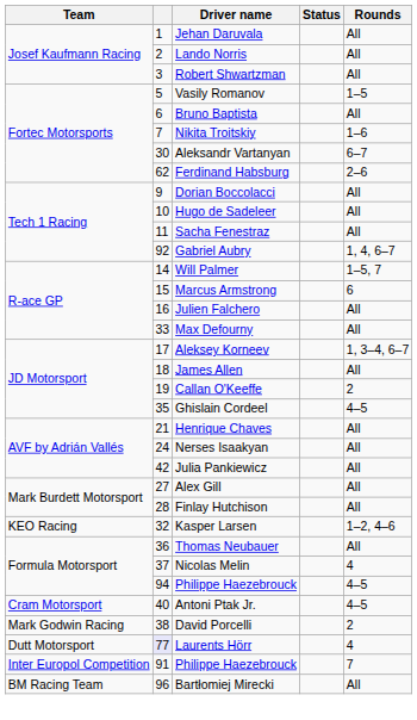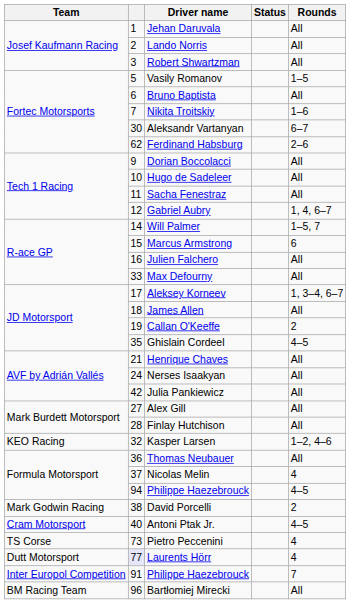 <table class="wikitable" style="font-size: 85%">
 <tr>
 <th>Team</th>
 <th></th>
 <th>Driver name</th>
 <th>Status</th>
 <th>Rounds</th>
 </tr>
 <tr>
 <td rowspan=3> <a href='#'>Josef Kaufmann Racing</a></td>
 <td>1</td>
 <td> <a href='#'>Jehan Daruvala</a></td>
 <td></td>
 <td>All</td>
 </tr>
 <tr>
 <td>2</td>
 <td> <a href='#'>Lando Norris</a></td>
 <td align=center></td>
 <td>All</td>
 </tr>
 <tr>
 <td>3</td>
 <td> <a href='#'>Robert Shwartzman</a></td>
 <td align=center></td>
 <td>All</td>
 </tr>
 <tr>
 <td rowspan=5> <a href='#'>Fortec Motorsports</a></td>
 <td>5</td>
 <td> Vasily Romanov</td>
 <td></td>
 <td>1–5</td>
 </tr>
 <tr>
 <td>6</td>
 <td> <a href='#'>Bruno Baptista</a></td>
 <td></td>
 <td>All</td>
 </tr>
 <tr>
 <td>7</td>
 <td> <a href='#'>Nikita Troitskiy</a></td>
 <td align=center></td>
 <td>1–6</td>
 </tr>
 <tr>
 <td>30</td>
 <td> Aleksandr Vartanyan</td>
 <td align=center></td>
 <td>6–7</td>
 </tr>
 <tr>
 <td>62</td>
 <td> <a href='#'>Ferdinand Habsburg</a></td>
 <td></td>
 <td>2–6</td>
 </tr>
 <tr>
 <td rowspan=4> <a href='#'>Tech 1 Racing</a></td>
 <td>9</td>
 <td> <a href='#'>Dorian Boccolacci</a></td>
 <td></td>
 <td>All</td>
 </tr>
 <tr>
 <td>10</td>
 <td> <a href='#'>Hugo de Sadeleer</a></td>
 <td></td>
 <td>All</td>
 </tr>
 <tr>
 <td>11</td>
 <td> <a href='#'>Sacha Fenestraz</a></td>
 <td align=center></td>
 <td>All</td>
 </tr>
 <tr>
-<td>92</td>
+<td>12</td>
 <td> <a href='#'>Gabriel Aubry</a></td>
 <td align=center></td>
 <td>1, 4, 6–7</td>
 </tr>
 <tr>
 <td rowspan=4> <a href='#'>R-ace GP</a></td>
 <td>14</td>
 <td> <a href='#'>Will Palmer</a></td>
 <td></td>
 <td>1–5, 7</td>
 </tr>
 <tr>
 <td>15</td>
 <td> <a href='#'>Marcus Armstrong</a></td>
 <td align=center></td>
 <td>6</td>
 </tr>
 <tr>
 <td>16</td>
 <td> <a href='#'>Julien Falchero</a></td>
 <td></td>
 <td>All</td>
 </tr>
 <tr>
 <td>33</td>
 <td> <a href='#'>Max Defourny</a></td>
 <td></td>
 <td>All</td>
 </tr>
 <tr>
 <td rowspan=4> <a href='#'>JD Motorsport</a></td>
 <td>17</td>
 <td> <a href='#'>Aleksey Korneev</a></td>
 <td align=center></td>
 <td>1, 3–4, 6–7</td>
 </tr>
 <tr>
 <td>18</td>
 <td> <a href='#'>James Allen</a></td>
 <td></td>
 <td>All</td>
 </tr>
 <tr>
 <td>19</td>
 <td> <a href='#'>Callan O'Keeffe</a></td>
 <td></td>
 <td>2</td>
 </tr>
 <tr>
 <td>35</td>
 <td> Ghislain Cordeel</td>
 <td align=center></td>
 <td>4–5</td>
 </tr>
 <tr>
 <td rowspan=3> <a href='#'>AVF by Adrián Vallés</a></td>
 <td>21</td>
 <td> <a href='#'>Henrique Chaves</a></td>
 <td></td>
 <td>All</td>
 </tr>
 <tr>
 <td>24</td>
 <td> Nerses Isaakyan</td>
 <td align=center></td>
 <td>All</td>
 </tr>
 <tr>
 <td>42</td>
 <td> Julia Pankiewicz</td>
 <td align=center></td>
 <td>All</td>
 </tr>
 <tr>
 <td rowspan=2> Mark Burdett Motorsport</td>
 <td>27</td>
 <td> Alex Gill</td>
 <td></td>
 <td>All</td>
 </tr>
 <tr>
 <td>28</td>
 <td> Finlay Hutchison</td>
 <td align=center></td>
 <td>All</td>
 </tr>
 <tr>
 <td> KEO Racing</td>
 <td>32</td>
 <td> Kasper Larsen</td>
 <td></td>
 <td>1–2, 4–6</td>
 </tr>
 <tr>
 <td rowspan=3> Formula Motorsport</td>
 <td>36</td>
 <td> <a href='#'>Thomas Neubauer</a></td>
 <td align=center></td>
 <td>All</td>
 </tr>
 <tr>
 <td>37</td>
 <td> Nicolas Melin</td>
 <td align=center></td>
 <td>4</td>
 </tr>
 <tr>
 <td>94</td>
 <td> <a href='#'>Philippe Haezebrouck</a></td>
 <td></td>
 <td>4–5</td>
 </tr>
 <tr>
+<td> Mark Godwin Racing</td>
+<td>38</td>
+<td> David Porcelli</td>
+<td></td>
+<td>2</td>
+</tr>
+<tr>
 <td> <a href='#'>Cram Motorsport</a></td>
 <td>40</td>
 <td> Antoni Ptak Jr.</td>
 <td></td>
 <td>4–5</td>
 </tr>
 <tr>
-<td> Mark Godwin Racing</td>
-<td>38</td>
-<td> David Porcelli</td>
+<td> TS Corse</td>
+<td>73</td>
+<td> Pietro Peccenini</td>
 <td></td>
-<td>2</td>
+<td>4</td>
 </tr>
 <tr>
 <td> Dutt Motorsport</td>
 <td style="background: lavender;">77</td>
 <td> <a href='#'>Laurents Hörr</a></td>
 <td></td>
 <td>4</td>
 </tr>
 <tr>
 <td> <a href='#'>Inter Europol Competition</a></td>
 <td>91</td>
 <td> <a href='#'>Philippe Haezebrouck</a></td>
 <td></td>
 <td>7</td>
 </tr>
 <tr>
 <td> BM Racing Team</td>
 <td>96</td>
 <td> Bartłomiej Mirecki</td>
 <td></td>
 <td>All</td>
 </tr>
 </table>
